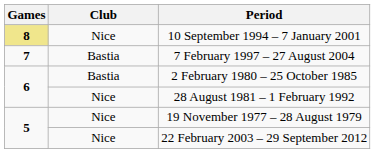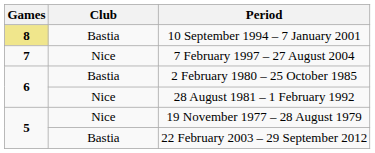 <table class="wikitable sortable" style="text-align:center;">
 <tr>
 <th>Games</th>
 <th style="width:30%;">Club</th>
 <th>Period</th>
 </tr>
 <tr>
 <td style="background: khaki;"><strong>8</strong></td>
-<td>Nice</td>
+<td>Bastia</td>
 <td>10 September 1994 – 7 January 2001</td>
 </tr>
 <tr>
 <td><strong>7</strong></td>
-<td>Bastia</td>
+<td>Nice</td>
 <td>7 February 1997 – 27 August 2004</td>
 </tr>
 <tr>
 <td rowspan="2"><strong>6</strong></td>
 <td>Bastia</td>
 <td>2 February 1980 – 25 October 1985</td>
 </tr>
 <tr>
 <td>Nice</td>
 <td>28 August 1981 – 1 February 1992</td>
 </tr>
 <tr>
 <td rowspan="2"><strong>5</strong></td>
 <td>Nice</td>
 <td>19 November 1977 – 28 August 1979</td>
 </tr>
 <tr>
-<td>Nice</td>
+<td>Bastia</td>
 <td>22 February 2003 – 29 September 2012</td>
 </tr>
 </table>
